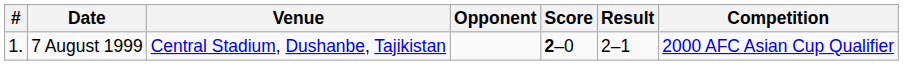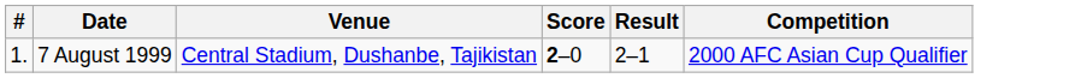 <table class="wikitable">
 <tr>
 <th>#</th>
 <th>Date</th>
 <th>Venue</th>
-<th>Opponent</th>
 <th>Score</th>
 <th>Result</th>
 <th>Competition</th>
 </tr>
 <tr>
 <td>1.</td>
 <td>7 August 1999</td>
 <td><a href='#'>Central Stadium</a>, <a href='#'>Dushanbe</a>, <a href='#'>Tajikistan</a></td>
-<td></td>
 <td><strong>2</strong>–0</td>
 <td>2–1</td>
 <td><a href='#'>2000 AFC Asian Cup Qualifier</a></td>
 </tr>
 </table>
